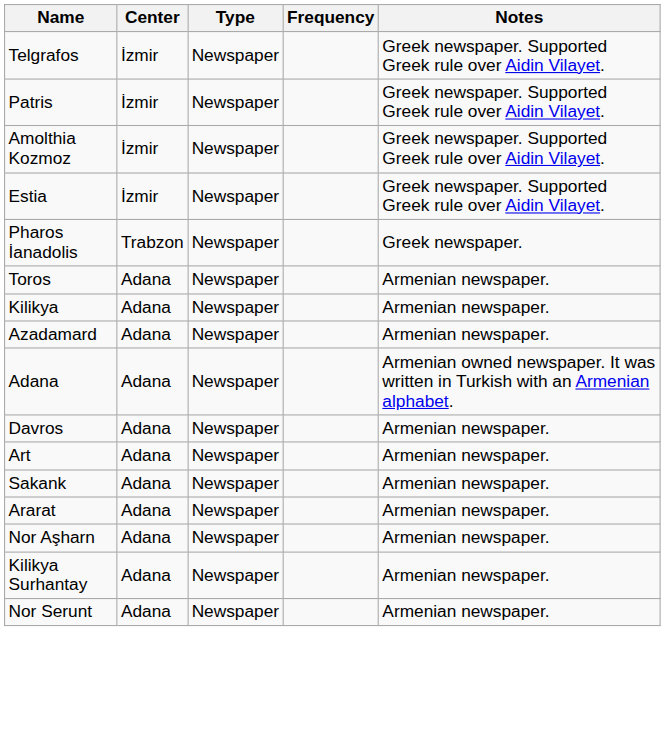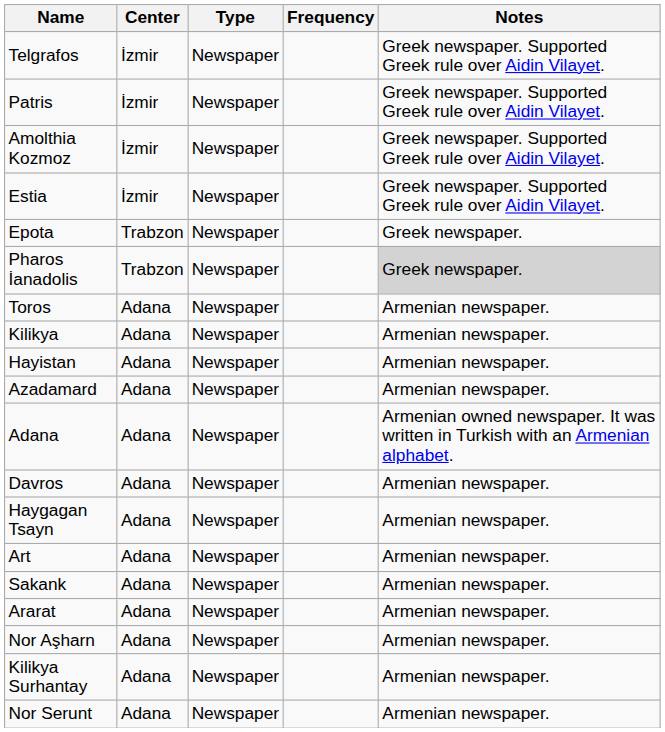 <table class="wikitable">
 <tr>
 <th align="left"><strong>Name</strong></th>
 <th align="left"><strong>Center</strong></th>
 <th align="left"><strong>Type</strong></th>
 <th align="left"><strong>Frequency</strong></th>
 <th align="left"><strong>Notes</strong></th>
 </tr>
 <tr>
 <td>Telgrafos</td>
 <td>İzmir</td>
 <td>Newspaper</td>
 <td></td>
 <td>Greek newspaper. Supported Greek rule over <a href='#'>Aidin Vilayet</a>.</td>
 </tr>
 <tr>
 <td>Patris</td>
 <td>İzmir</td>
 <td>Newspaper</td>
 <td></td>
 <td>Greek newspaper. Supported Greek rule over <a href='#'>Aidin Vilayet</a>.</td>
 </tr>
 <tr>
 <td>Amolthia Kozmoz</td>
 <td>İzmir</td>
 <td>Newspaper</td>
 <td></td>
 <td>Greek newspaper. Supported Greek rule over <a href='#'>Aidin Vilayet</a>.</td>
 </tr>
 <tr>
 <td>Estia</td>
 <td>İzmir</td>
 <td>Newspaper</td>
 <td></td>
 <td>Greek newspaper. Supported Greek rule over <a href='#'>Aidin Vilayet</a>.</td>
 </tr>
 <tr>
+<td>Epota</td>
+<td>Trabzon</td>
+<td>Newspaper</td>
+<td></td>
+<td>Greek newspaper.</td>
+</tr>
+<tr>
 <td>Pharos İanadolis</td>
 <td>Trabzon</td>
 <td>Newspaper</td>
 <td></td>
-<td>Greek newspaper.</td>
+<td style="background: lightgrey;">Greek newspaper.</td>
 </tr>
 <tr>
 <td>Toros</td>
 <td>Adana</td>
 <td>Newspaper</td>
 <td></td>
 <td>Armenian newspaper.</td>
 </tr>
 <tr>
 <td>Kilikya</td>
+<td>Adana</td>
+<td>Newspaper</td>
+<td></td>
+<td>Armenian newspaper.</td>
+</tr>
+<tr>
+<td>Hayistan</td>
 <td>Adana</td>
 <td>Newspaper</td>
 <td></td>
 <td>Armenian newspaper.</td>
 </tr>
 <tr>
 <td>Azadamard</td>
 <td>Adana</td>
 <td>Newspaper</td>
 <td></td>
 <td>Armenian newspaper.</td>
 </tr>
 <tr>
 <td>Adana</td>
 <td>Adana</td>
 <td>Newspaper</td>
 <td></td>
 <td>Armenian owned newspaper. It was written in Turkish with an <a href='#'>Armenian alphabet</a>.</td>
 </tr>
 <tr>
 <td>Davros</td>
+<td>Adana</td>
+<td>Newspaper</td>
+<td></td>
+<td>Armenian newspaper.</td>
+</tr>
+<tr>
+<td>Haygagan Tsayn</td>
 <td>Adana</td>
 <td>Newspaper</td>
 <td></td>
 <td>Armenian newspaper.</td>
 </tr>
 <tr>
 <td>Art</td>
 <td>Adana</td>
 <td>Newspaper</td>
 <td></td>
 <td>Armenian newspaper.</td>
 </tr>
 <tr>
 <td>Sakank</td>
 <td>Adana</td>
 <td>Newspaper</td>
 <td></td>
 <td>Armenian newspaper.</td>
 </tr>
 <tr>
 <td>Ararat</td>
 <td>Adana</td>
 <td>Newspaper</td>
 <td></td>
 <td>Armenian newspaper.</td>
 </tr>
 <tr>
 <td>Nor Aşharn</td>
 <td>Adana</td>
 <td>Newspaper</td>
 <td></td>
 <td>Armenian newspaper.</td>
 </tr>
 <tr>
 <td>Kilikya Surhantay</td>
 <td>Adana</td>
 <td>Newspaper</td>
 <td></td>
 <td>Armenian newspaper.</td>
 </tr>
 <tr>
 <td>Nor Serunt</td>
 <td>Adana</td>
 <td>Newspaper</td>
 <td></td>
 <td>Armenian newspaper.</td>
 </tr>
 </table>
